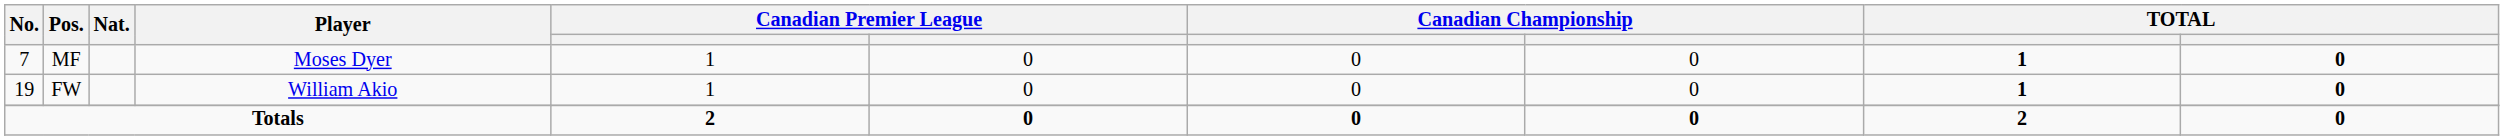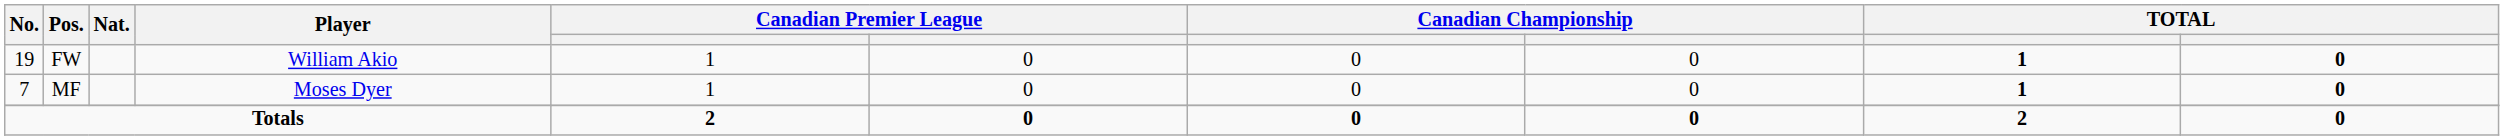 <table class="wikitable sortable alternance"  style="font-size:85%; text-align:center; line-height:14px; width:85%;">
 <tr>
 <th rowspan="2" width=10><strong>No.</strong></th>
 <th rowspan="2" width=10><strong>Pos.</strong></th>
 <th rowspan="2" width=10><strong>Nat.</strong></th>
 <th rowspan="2" scope="col" style="width:275px;"><strong>Player</strong></th>
 <th colspan="2" width=80><a href='#'>Canadian Premier League</a></th>
 <th colspan="2" width=80><a href='#'>Canadian Championship</a></th>
 <th colspan="2" width=80>TOTAL</th>
 </tr>
 <tr>
 <th></th>
 <th></th>
 <th></th>
 <th></th>
 <th></th>
 <th></th>
 </tr>
 <tr>
-<td>7</td>
-<td>MF</td>
+<td>19</td>
+<td>FW</td>
 <td></td>
-<td><a href='#'>Moses Dyer</a></td>
+<td><a href='#'>William Akio</a></td>
 <td>1</td>
 <td>0</td>
 <td>0</td>
 <td>0</td>
 <td><strong>1</strong></td>
 <td><strong>0</strong></td>
 </tr>
 <tr>
-<td>19</td>
-<td>FW</td>
+<td>7</td>
+<td>MF</td>
 <td></td>
-<td><a href='#'>William Akio</a></td>
+<td><a href='#'>Moses Dyer</a></td>
 <td>1</td>
 <td>0</td>
 <td>0</td>
 <td>0</td>
 <td><strong>1</strong></td>
 <td><strong>0</strong></td>
 </tr>
 <tr>
 </tr>
 <tr class="sortbottom">
 <td colspan="4"><strong>Totals</strong></td>
 <td><strong>2</strong></td>
 <td><strong>0</strong></td>
 <td><strong>0</strong></td>
 <td><strong>0</strong></td>
 <td><strong>2</strong></td>
 <td><strong>0</strong></td>
 </tr>
 </table>
